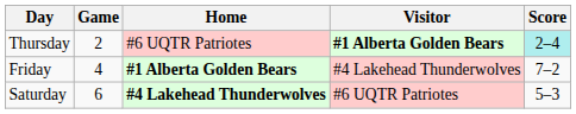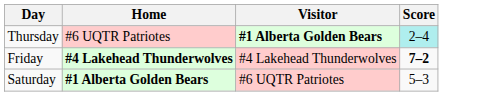 <table class="wikitable">
 <tr>
 <th>Day</th>
-<th>Game</th>
 <th>Home</th>
 <th>Visitor</th>
 <th>Score</th>
 </tr>
 <tr>
 <td>Thursday</td>
-<td style="text-align:center">2</td>
 <td style="background:#ffcccc">#6 UQTR Patriotes</td>
 <td style="background:#ddffdd"><strong>#1 Alberta Golden Bears</strong></td>
 <td style="background: paleturquoise; text-align:center">2–4</td>
 </tr>
 <tr>
 <td>Friday</td>
-<td style="text-align:center">4</td>
-<td style="background:#ddffdd"><strong>#1 Alberta Golden Bears</strong></td>
+<td style="background:#ddffdd"><strong>#4 Lakehead Thunderwolves</strong></td>
 <td style="background:#ffcccc">#4 Lakehead Thunderwolves</td>
-<td style="text-align:center">7–2</td>
+<td style="text-align:center"><strong>7–2</strong></td>
 </tr>
 <tr>
 <td>Saturday</td>
-<td style="text-align:center">6</td>
-<td style="background:#ddffdd"><strong>#4 Lakehead Thunderwolves</strong></td>
+<td style="background:#ddffdd"><strong>#1 Alberta Golden Bears</strong></td>
 <td style="background:#ffcccc">#6 UQTR Patriotes</td>
 <td style="text-align:center">5–3</td>
 </tr>
 </table>
